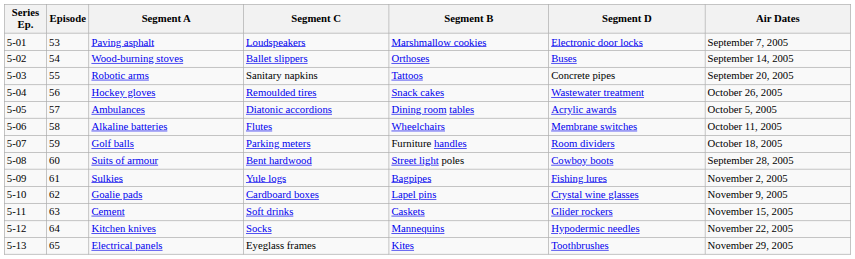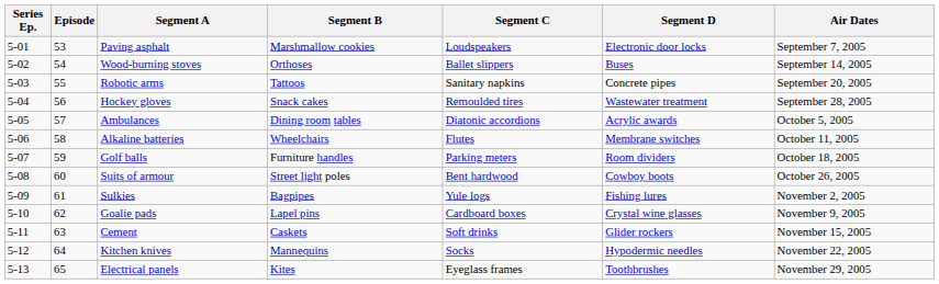 <table class="wikitable" style="width:100%;">
 <tr>
 <th style="width:5%;">Series Ep.</th>
 <th style="width:5%;">Episode</th>
 <th>Segment A</th>
+<th>Segment B</th>
 <th>Segment C</th>
-<th>Segment B</th>
 <th>Segment D</th>
 <th>Air Dates</th>
 </tr>
 <tr>
 <td>5-01</td>
 <td>53</td>
 <td><a href='#'>Paving asphalt</a></td>
+<td><a href='#'>Marshmallow cookies</a></td>
 <td><a href='#'>Loudspeakers</a></td>
-<td><a href='#'>Marshmallow cookies</a></td>
 <td><a href='#'>Electronic door locks</a></td>
 <td>September 7, 2005</td>
 </tr>
 <tr>
 <td>5-02</td>
 <td>54</td>
 <td><a href='#'>Wood-burning stoves</a></td>
+<td><a href='#'>Orthoses</a></td>
 <td><a href='#'>Ballet slippers</a></td>
-<td><a href='#'>Orthoses</a></td>
 <td><a href='#'>Buses</a></td>
 <td>September 14, 2005</td>
 </tr>
 <tr>
 <td>5-03</td>
 <td>55</td>
 <td><a href='#'>Robotic arms</a></td>
+<td><a href='#'>Tattoos</a></td>
 <td>Sanitary napkins</td>
-<td><a href='#'>Tattoos</a></td>
 <td>Concrete pipes</td>
 <td>September 20, 2005</td>
 </tr>
 <tr>
 <td>5-04</td>
 <td>56</td>
 <td><a href='#'>Hockey gloves</a></td>
+<td><a href='#'>Snack cakes</a></td>
 <td><a href='#'>Remoulded tires</a></td>
-<td><a href='#'>Snack cakes</a></td>
 <td><a href='#'>Wastewater treatment</a></td>
-<td>October 26, 2005</td>
+<td>September 28, 2005</td>
 </tr>
 <tr>
 <td>5-05</td>
 <td>57</td>
 <td><a href='#'>Ambulances</a></td>
+<td><a href='#'>Dining room</a> <a href='#'>tables</a></td>
 <td><a href='#'>Diatonic accordions</a></td>
-<td><a href='#'>Dining room</a> <a href='#'>tables</a></td>
 <td><a href='#'>Acrylic awards</a></td>
 <td>October 5, 2005</td>
 </tr>
 <tr>
 <td>5-06</td>
 <td>58</td>
 <td><a href='#'>Alkaline batteries</a></td>
+<td><a href='#'>Wheelchairs</a></td>
 <td><a href='#'>Flutes</a></td>
-<td><a href='#'>Wheelchairs</a></td>
 <td><a href='#'>Membrane switches</a></td>
 <td>October 11, 2005</td>
 </tr>
 <tr>
 <td>5-07</td>
 <td>59</td>
 <td><a href='#'>Golf balls</a></td>
+<td>Furniture <a href='#'>handles</a></td>
 <td><a href='#'>Parking meters</a></td>
-<td>Furniture <a href='#'>handles</a></td>
 <td><a href='#'>Room dividers</a></td>
 <td>October 18, 2005</td>
 </tr>
 <tr>
 <td>5-08</td>
 <td>60</td>
 <td><a href='#'>Suits of armour</a></td>
+<td><a href='#'>Street light</a> poles</td>
 <td><a href='#'>Bent hardwood</a></td>
-<td><a href='#'>Street light</a> poles</td>
 <td><a href='#'>Cowboy boots</a></td>
-<td>September 28, 2005</td>
+<td>October 26, 2005</td>
 </tr>
 <tr>
 <td>5-09</td>
 <td>61</td>
 <td><a href='#'>Sulkies</a></td>
+<td><a href='#'>Bagpipes</a></td>
 <td><a href='#'>Yule logs</a></td>
-<td><a href='#'>Bagpipes</a></td>
 <td><a href='#'>Fishing lures</a></td>
 <td>November 2, 2005</td>
 </tr>
 <tr>
 <td>5-10</td>
 <td>62</td>
 <td><a href='#'>Goalie pads</a></td>
+<td><a href='#'>Lapel pins</a></td>
 <td><a href='#'>Cardboard boxes</a></td>
-<td><a href='#'>Lapel pins</a></td>
 <td><a href='#'>Crystal wine glasses</a></td>
 <td>November 9, 2005</td>
 </tr>
 <tr>
 <td>5-11</td>
 <td>63</td>
 <td><a href='#'>Cement</a></td>
+<td><a href='#'>Caskets</a></td>
 <td><a href='#'>Soft drinks</a></td>
-<td><a href='#'>Caskets</a></td>
 <td><a href='#'>Glider rockers</a></td>
 <td>November 15, 2005</td>
 </tr>
 <tr>
 <td>5-12</td>
 <td>64</td>
 <td><a href='#'>Kitchen knives</a></td>
+<td><a href='#'>Mannequins</a></td>
 <td><a href='#'>Socks</a></td>
-<td><a href='#'>Mannequins</a></td>
 <td><a href='#'>Hypodermic needles</a></td>
 <td>November 22, 2005</td>
 </tr>
 <tr>
 <td>5-13</td>
 <td>65</td>
 <td><a href='#'>Electrical panels</a></td>
+<td><a href='#'>Kites</a></td>
 <td>Eyeglass frames</td>
-<td><a href='#'>Kites</a></td>
 <td><a href='#'>Toothbrushes</a></td>
 <td>November 29, 2005</td>
 </tr>
 </table>
